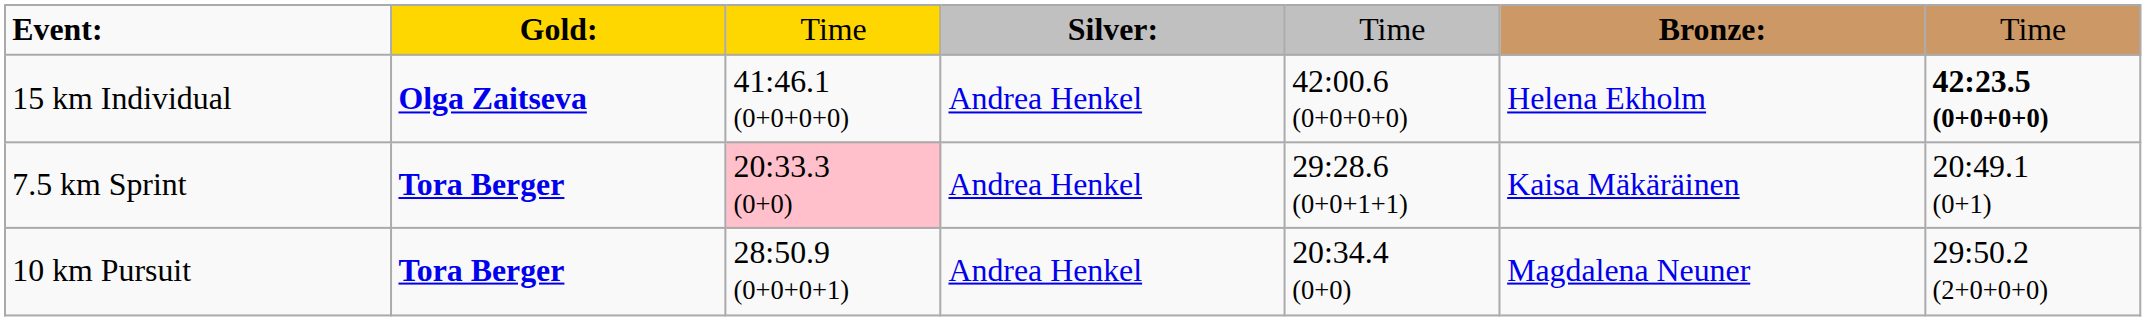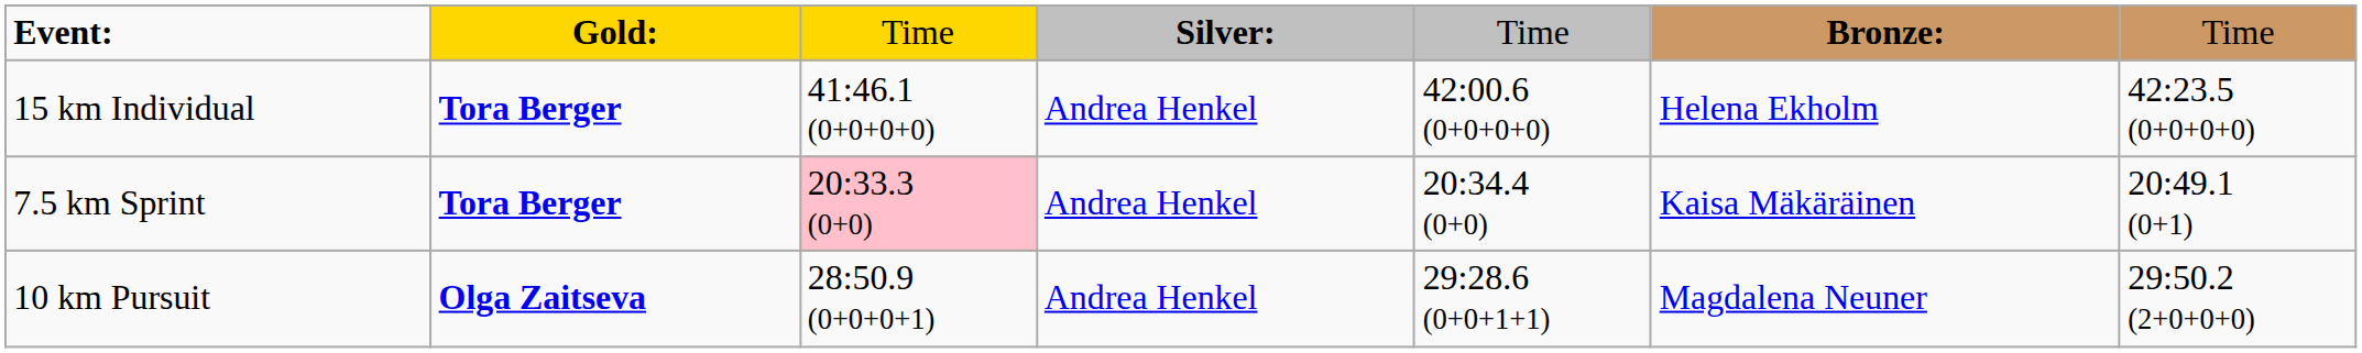 <table class="wikitable" width=85%>
 <tr>
 <td><strong>Event:</strong></td>
 <td style="text-align:center;background-color:gold;"><strong>Gold:</strong></td>
 <td style="text-align:center;background-color:gold;">Time</td>
 <td style="text-align:center;background-color:silver;"><strong>Silver:</strong></td>
 <td style="text-align:center;background-color:silver;">Time</td>
 <td style="text-align:center;background-color:#CC9966;"><strong>Bronze:</strong></td>
 <td style="text-align:center;background-color:#CC9966;">Time</td>
 </tr>
 <tr>
 <td>15 km Individual<br></td>
-<td><strong><a href='#'>Olga Zaitseva</a></strong><br><small></small></td>
+<td><strong><a href='#'>Tora Berger</a></strong><br><small></small></td>
 <td>41:46.1<br><small>(0+0+0+0)</small></td>
 <td><a href='#'>Andrea Henkel</a><br><small></small></td>
 <td>42:00.6<br><small>(0+0+0+0)</small></td>
 <td><a href='#'>Helena Ekholm</a><br><small></small></td>
-<td><strong>42:23.5<br><small>(0+0+0+0)</small></strong></td>
+<td>42:23.5<br><small>(0+0+0+0)</small></td>
 </tr>
 <tr>
 <td>7.5 km Sprint<br></td>
 <td><strong><a href='#'>Tora Berger</a></strong><br><small></small></td>
 <td style="background: pink;">20:33.3<br><small>(0+0)</small></td>
 <td><a href='#'>Andrea Henkel</a><br><small></small></td>
-<td>29:28.6<br><small>(0+0+1+1)</small></td>
+<td>20:34.4<br><small>(0+0)</small></td>
 <td><a href='#'>Kaisa Mäkäräinen</a><br><small></small></td>
 <td>20:49.1<br><small>(0+1)</small></td>
 </tr>
 <tr>
 <td>10 km Pursuit<br></td>
-<td><strong><a href='#'>Tora Berger</a></strong><br><small></small></td>
+<td><strong><a href='#'>Olga Zaitseva</a></strong><br><small></small></td>
 <td>28:50.9<br><small>(0+0+0+1)</small></td>
 <td><a href='#'>Andrea Henkel</a><br><small></small></td>
-<td>20:34.4<br><small>(0+0)</small></td>
+<td>29:28.6<br><small>(0+0+1+1)</small></td>
 <td><a href='#'>Magdalena Neuner</a><br><small></small></td>
 <td>29:50.2<br><small>(2+0+0+0)</small></td>
 </tr>
 </table>
